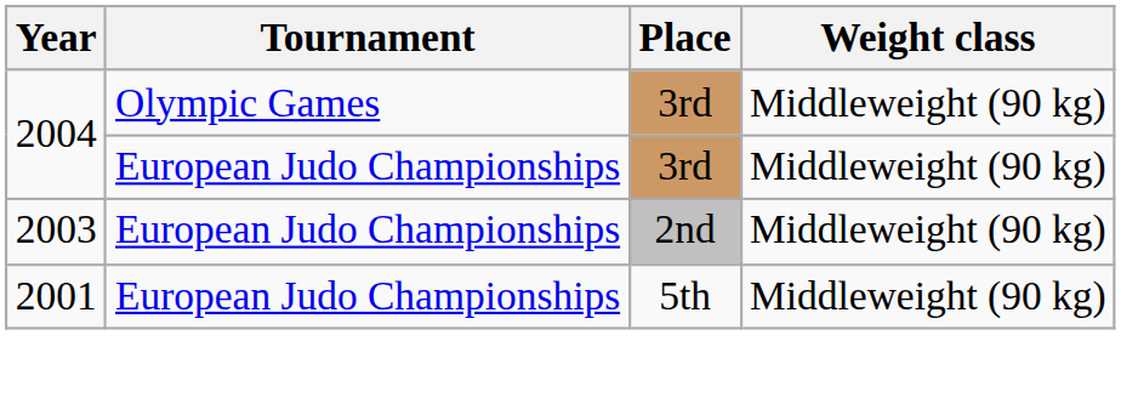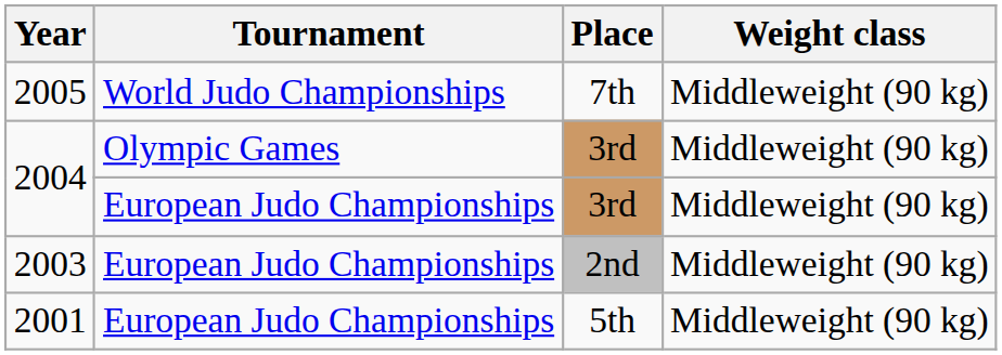 <table class=wikitable>
 <tr>
 <th>Year</th>
 <th>Tournament</th>
 <th>Place</th>
 <th>Weight class</th>
+</tr>
+<tr>
+<td>2005</td>
+<td><a href='#'>World Judo Championships</a></td>
+<td align="center">7th</td>
+<td>Middleweight (90 kg)</td>
 </tr>
 <tr>
 <td rowspan=2>2004</td>
 <td><a href='#'>Olympic Games</a></td>
 <td bgcolor="cc9966" align="center">3rd</td>
 <td>Middleweight (90 kg)</td>
 </tr>
 <tr>
 <td><a href='#'>European Judo Championships</a></td>
 <td bgcolor="cc9966" align="center">3rd</td>
 <td>Middleweight (90 kg)</td>
 </tr>
 <tr>
 <td>2003</td>
 <td><a href='#'>European Judo Championships</a></td>
 <td bgcolor="silver" align="center">2nd</td>
 <td>Middleweight (90 kg)</td>
 </tr>
 <tr>
 <td>2001</td>
 <td><a href='#'>European Judo Championships</a></td>
 <td align="center">5th</td>
 <td>Middleweight (90 kg)</td>
 </tr>
 </table>
